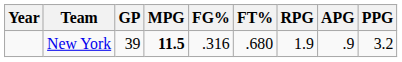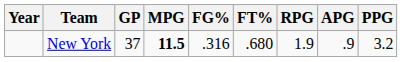 <table class="wikitable sortable" style="font-size:95%; text-align:right;">
 <tr>
 <th>Year</th>
 <th>Team</th>
 <th>GP</th>
 <th>MPG</th>
 <th>FG%</th>
 <th>FT%</th>
 <th>RPG</th>
 <th>APG</th>
 <th>PPG</th>
 </tr>
 <tr>
 <td style="text-align:left;"></td>
 <td style="text-align:left;"><a href='#'>New York</a></td>
-<td>39</td>
+<td>37</td>
 <td><strong>11.5</strong></td>
 <td>.316</td>
 <td>.680</td>
 <td>1.9</td>
 <td>.9</td>
 <td>3.2</td>
 </tr>
 </table>
